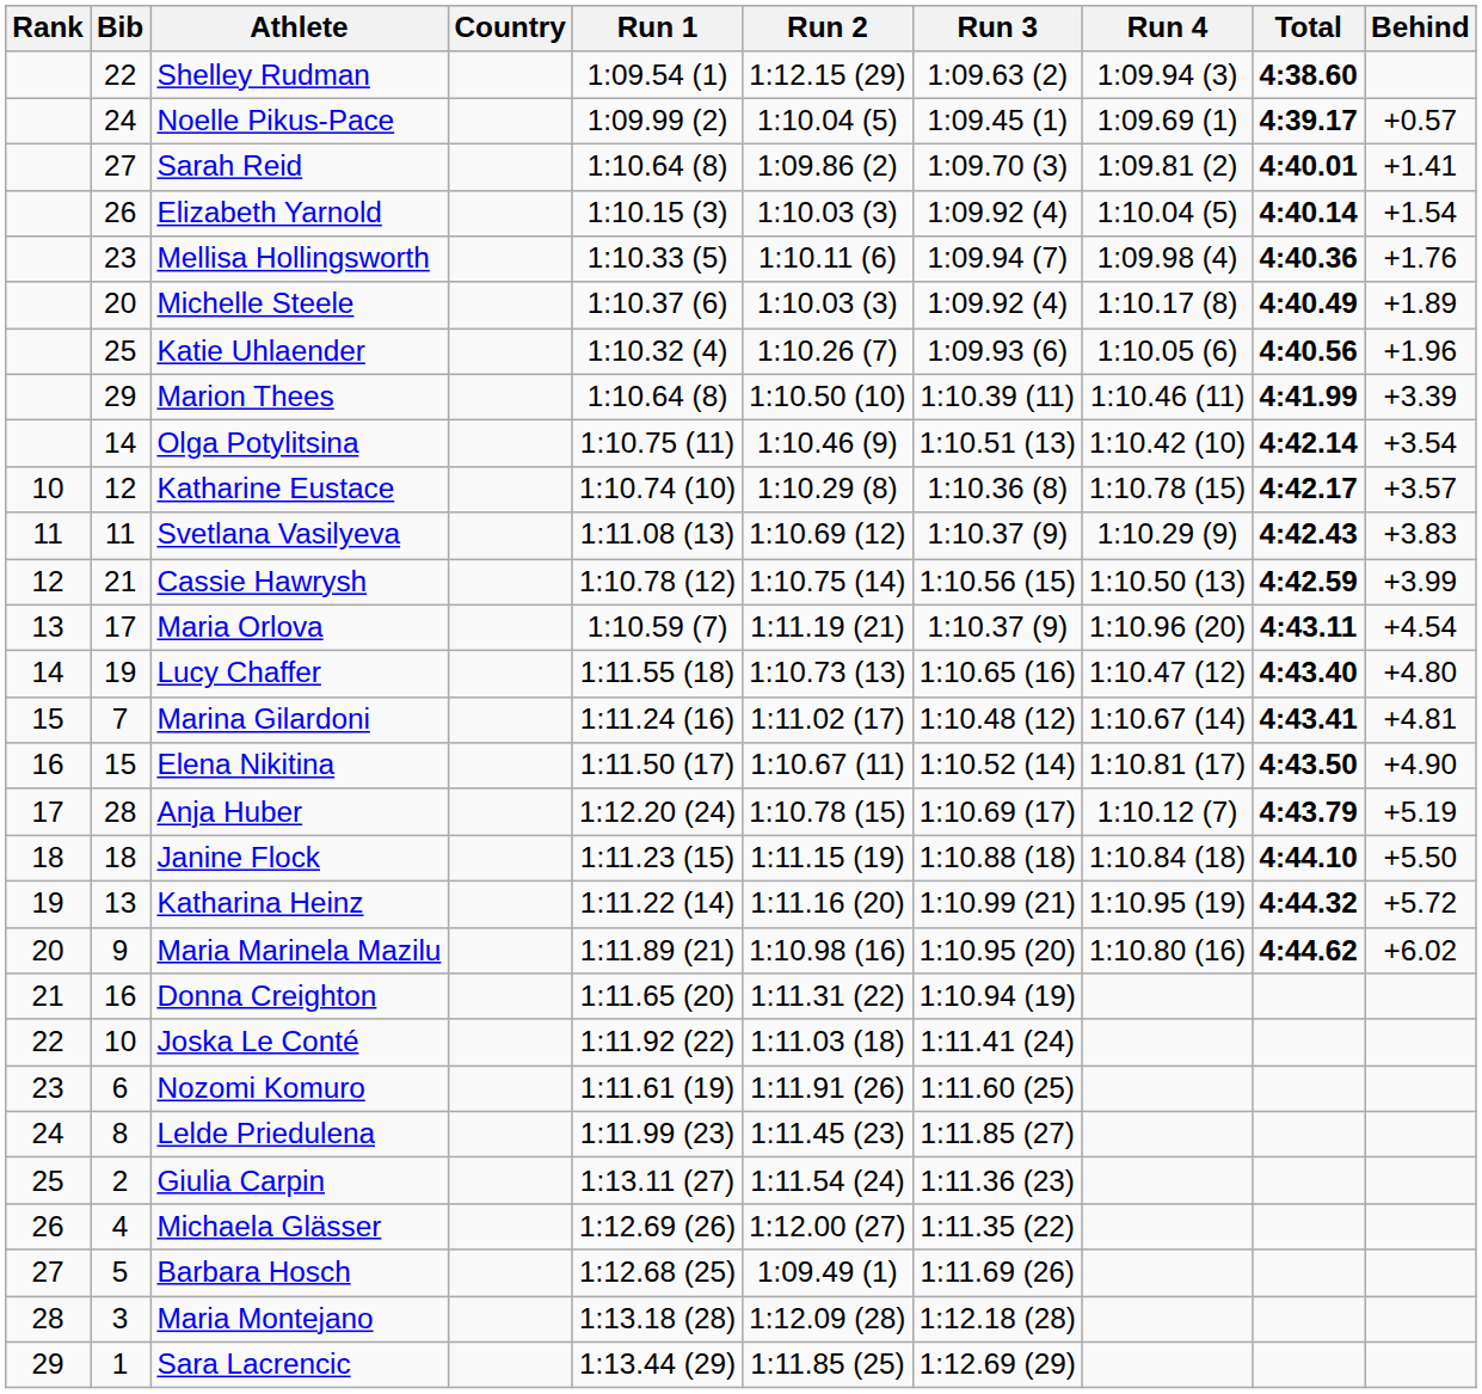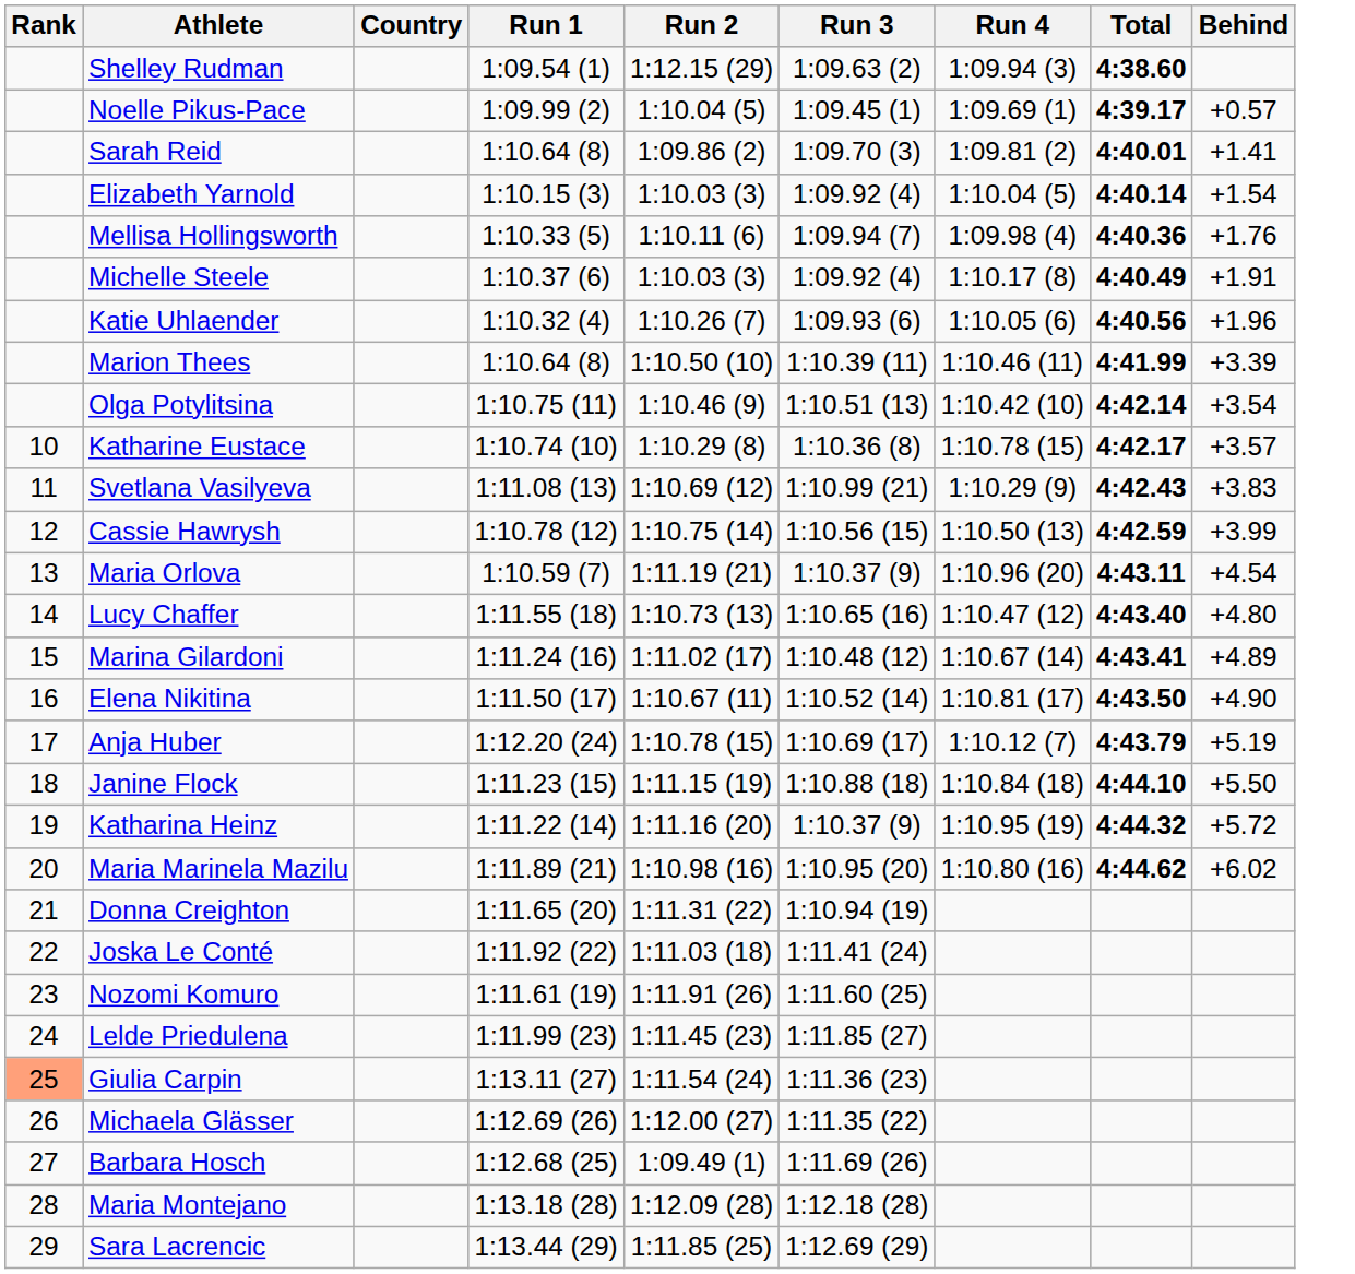 <table class="wikitable sortable" style="text-align:center">
 <tr bgcolor=efefef>
 <th>Rank</th>
-<th>Bib</th>
 <th>Athlete</th>
 <th>Country</th>
 <th>Run 1</th>
 <th>Run 2</th>
 <th>Run 3</th>
 <th>Run 4</th>
 <th>Total</th>
 <th>Behind</th>
 </tr>
 <tr>
 <td></td>
-<td>22</td>
 <td align=left><a href='#'>Shelley Rudman</a></td>
 <td align=left></td>
 <td>1:09.54 (1)</td>
 <td>1:12.15 (29)</td>
 <td>1:09.63 (2)</td>
 <td>1:09.94 (3)</td>
 <td><strong>4:38.60</strong></td>
 <td></td>
 </tr>
 <tr>
 <td></td>
-<td>24</td>
 <td align=left><a href='#'>Noelle Pikus-Pace</a></td>
 <td align=left></td>
 <td>1:09.99 (2)</td>
 <td>1:10.04 (5)</td>
 <td>1:09.45 (1)</td>
 <td>1:09.69 (1)</td>
 <td><strong>4:39.17</strong></td>
 <td>+0.57</td>
 </tr>
 <tr>
 <td></td>
-<td>27</td>
 <td align=left><a href='#'>Sarah Reid</a></td>
 <td align=left></td>
 <td>1:10.64 (8)</td>
 <td>1:09.86 (2)</td>
 <td>1:09.70 (3)</td>
 <td>1:09.81 (2)</td>
 <td><strong>4:40.01</strong></td>
 <td>+1.41</td>
 </tr>
 <tr>
 <td></td>
-<td>26</td>
 <td align=left><a href='#'>Elizabeth Yarnold</a></td>
 <td align=left></td>
 <td>1:10.15 (3)</td>
 <td>1:10.03 (3)</td>
 <td>1:09.92 (4)</td>
 <td>1:10.04 (5)</td>
 <td><strong>4:40.14</strong></td>
 <td>+1.54</td>
 </tr>
 <tr>
 <td></td>
-<td>23</td>
 <td align=left><a href='#'>Mellisa Hollingsworth</a></td>
 <td align=left></td>
 <td>1:10.33 (5)</td>
 <td>1:10.11 (6)</td>
 <td>1:09.94 (7)</td>
 <td>1:09.98 (4)</td>
 <td><strong>4:40.36</strong></td>
 <td>+1.76</td>
 </tr>
 <tr>
 <td></td>
-<td>20</td>
 <td align=left><a href='#'>Michelle Steele</a></td>
 <td align=left></td>
 <td>1:10.37 (6)</td>
 <td>1:10.03 (3)</td>
 <td>1:09.92 (4)</td>
 <td>1:10.17 (8)</td>
 <td><strong>4:40.49</strong></td>
-<td>+1.89</td>
+<td>+1.91</td>
 </tr>
 <tr>
 <td></td>
-<td>25</td>
 <td align=left><a href='#'>Katie Uhlaender</a></td>
 <td align=left></td>
 <td>1:10.32 (4)</td>
 <td>1:10.26 (7)</td>
 <td>1:09.93 (6)</td>
 <td>1:10.05 (6)</td>
 <td><strong>4:40.56</strong></td>
 <td>+1.96</td>
 </tr>
 <tr>
 <td></td>
-<td>29</td>
 <td align=left><a href='#'>Marion Thees</a></td>
 <td align=left></td>
 <td>1:10.64 (8)</td>
 <td>1:10.50 (10)</td>
 <td>1:10.39 (11)</td>
 <td>1:10.46 (11)</td>
 <td><strong>4:41.99</strong></td>
 <td>+3.39</td>
 </tr>
 <tr>
 <td></td>
-<td>14</td>
 <td align=left><a href='#'>Olga Potylitsina</a></td>
 <td align=left></td>
 <td>1:10.75 (11)</td>
 <td>1:10.46 (9)</td>
 <td>1:10.51 (13)</td>
 <td>1:10.42 (10)</td>
 <td><strong>4:42.14</strong></td>
 <td>+3.54</td>
 </tr>
 <tr>
 <td>10</td>
-<td>12</td>
 <td align=left><a href='#'>Katharine Eustace</a></td>
 <td align=left></td>
 <td>1:10.74 (10)</td>
 <td>1:10.29 (8)</td>
 <td>1:10.36 (8)</td>
 <td>1:10.78 (15)</td>
 <td><strong>4:42.17</strong></td>
 <td>+3.57</td>
 </tr>
 <tr>
 <td>11</td>
-<td>11</td>
 <td align=left><a href='#'>Svetlana Vasilyeva</a></td>
 <td align=left></td>
 <td>1:11.08 (13)</td>
 <td>1:10.69 (12)</td>
-<td>1:10.37 (9)</td>
+<td>1:10.99 (21)</td>
 <td>1:10.29 (9)</td>
 <td><strong>4:42.43</strong></td>
 <td>+3.83</td>
 </tr>
 <tr>
 <td>12</td>
-<td>21</td>
 <td align=left><a href='#'>Cassie Hawrysh</a></td>
 <td align=left></td>
 <td>1:10.78 (12)</td>
 <td>1:10.75 (14)</td>
 <td>1:10.56 (15)</td>
 <td>1:10.50 (13)</td>
 <td><strong>4:42.59</strong></td>
 <td>+3.99</td>
 </tr>
 <tr>
 <td>13</td>
-<td>17</td>
 <td align=left><a href='#'>Maria Orlova</a></td>
 <td align=left></td>
 <td>1:10.59 (7)</td>
 <td>1:11.19 (21)</td>
 <td>1:10.37 (9)</td>
 <td>1:10.96 (20)</td>
 <td><strong>4:43.11</strong></td>
 <td>+4.54</td>
 </tr>
 <tr>
 <td>14</td>
-<td>19</td>
 <td align=left><a href='#'>Lucy Chaffer</a></td>
 <td align=left></td>
 <td>1:11.55 (18)</td>
 <td>1:10.73 (13)</td>
 <td>1:10.65 (16)</td>
 <td>1:10.47 (12)</td>
 <td><strong>4:43.40</strong></td>
 <td>+4.80</td>
 </tr>
 <tr>
 <td>15</td>
-<td>7</td>
 <td align=left><a href='#'>Marina Gilardoni</a></td>
 <td align=left></td>
 <td>1:11.24 (16)</td>
 <td>1:11.02 (17)</td>
 <td>1:10.48 (12)</td>
 <td>1:10.67 (14)</td>
 <td><strong>4:43.41</strong></td>
-<td>+4.81</td>
+<td>+4.89</td>
 </tr>
 <tr>
 <td>16</td>
-<td>15</td>
 <td align=left><a href='#'>Elena Nikitina</a></td>
 <td align=left></td>
 <td>1:11.50 (17)</td>
 <td>1:10.67 (11)</td>
 <td>1:10.52 (14)</td>
 <td>1:10.81 (17)</td>
 <td><strong>4:43.50</strong></td>
 <td>+4.90</td>
 </tr>
 <tr>
 <td>17</td>
-<td>28</td>
 <td align=left><a href='#'>Anja Huber</a></td>
 <td align=left></td>
 <td>1:12.20 (24)</td>
 <td>1:10.78 (15)</td>
 <td>1:10.69 (17)</td>
 <td>1:10.12 (7)</td>
 <td><strong>4:43.79</strong></td>
 <td>+5.19</td>
 </tr>
 <tr>
-<td>18</td>
 <td>18</td>
 <td align=left><a href='#'>Janine Flock</a></td>
 <td align=left></td>
 <td>1:11.23 (15)</td>
 <td>1:11.15 (19)</td>
 <td>1:10.88 (18)</td>
 <td>1:10.84 (18)</td>
 <td><strong>4:44.10</strong></td>
 <td>+5.50</td>
 </tr>
 <tr>
 <td>19</td>
-<td>13</td>
 <td align=left><a href='#'>Katharina Heinz</a></td>
 <td align=left></td>
 <td>1:11.22 (14)</td>
 <td>1:11.16 (20)</td>
-<td>1:10.99 (21)</td>
+<td>1:10.37 (9)</td>
 <td>1:10.95 (19)</td>
 <td><strong>4:44.32</strong></td>
 <td>+5.72</td>
 </tr>
 <tr>
 <td>20</td>
-<td>9</td>
 <td align=left><a href='#'>Maria Marinela Mazilu</a></td>
 <td align=left></td>
 <td>1:11.89 (21)</td>
 <td>1:10.98 (16)</td>
 <td>1:10.95 (20)</td>
 <td>1:10.80 (16)</td>
 <td><strong>4:44.62</strong></td>
 <td>+6.02</td>
 </tr>
 <tr>
 <td>21</td>
-<td>16</td>
 <td align=left><a href='#'>Donna Creighton</a></td>
 <td align=left></td>
 <td>1:11.65 (20)</td>
 <td>1:11.31 (22)</td>
 <td>1:10.94 (19)</td>
 <td></td>
 <td><strong></strong></td>
 <td></td>
 </tr>
 <tr>
 <td>22</td>
-<td>10</td>
 <td align=left><a href='#'>Joska Le Conté</a></td>
 <td align=left></td>
 <td>1:11.92 (22)</td>
 <td>1:11.03 (18)</td>
 <td>1:11.41 (24)</td>
 <td></td>
 <td><strong></strong></td>
 <td></td>
 </tr>
 <tr>
 <td>23</td>
-<td>6</td>
 <td align=left><a href='#'>Nozomi Komuro</a></td>
 <td align=left></td>
 <td>1:11.61 (19)</td>
 <td>1:11.91 (26)</td>
 <td>1:11.60 (25)</td>
 <td></td>
 <td><strong></strong></td>
 <td></td>
 </tr>
 <tr>
 <td>24</td>
-<td>8</td>
 <td align=left><a href='#'>Lelde Priedulena</a></td>
 <td align=left></td>
 <td>1:11.99 (23)</td>
 <td>1:11.45 (23)</td>
 <td>1:11.85 (27)</td>
 <td></td>
 <td><strong></strong></td>
 <td></td>
 </tr>
 <tr>
-<td>25</td>
-<td>2</td>
+<td style="background: lightsalmon;">25</td>
 <td align=left><a href='#'>Giulia Carpin</a></td>
 <td align=left></td>
 <td>1:13.11 (27)</td>
 <td>1:11.54 (24)</td>
 <td>1:11.36 (23)</td>
 <td></td>
 <td><strong></strong></td>
 <td></td>
 </tr>
 <tr>
 <td>26</td>
-<td>4</td>
 <td align=left><a href='#'>Michaela Glässer</a></td>
 <td align=left></td>
 <td>1:12.69 (26)</td>
 <td>1:12.00 (27)</td>
 <td>1:11.35 (22)</td>
 <td></td>
 <td><strong></strong></td>
 <td></td>
 </tr>
 <tr>
 <td>27</td>
-<td>5</td>
 <td align=left><a href='#'>Barbara Hosch</a></td>
 <td align=left></td>
 <td>1:12.68 (25)</td>
 <td>1:09.49 (1)</td>
 <td>1:11.69 (26)</td>
 <td></td>
 <td><strong></strong></td>
 <td></td>
 </tr>
 <tr>
 <td>28</td>
-<td>3</td>
 <td align=left><a href='#'>Maria Montejano</a></td>
 <td align=left></td>
 <td>1:13.18 (28)</td>
 <td>1:12.09 (28)</td>
 <td>1:12.18 (28)</td>
 <td></td>
 <td><strong></strong></td>
 <td></td>
 </tr>
 <tr>
 <td>29</td>
-<td>1</td>
 <td align=left><a href='#'>Sara Lacrencic</a></td>
 <td align=left></td>
 <td>1:13.44 (29)</td>
 <td>1:11.85 (25)</td>
 <td>1:12.69 (29)</td>
 <td></td>
 <td><strong></strong></td>
 <td></td>
 </tr>
 </table>
